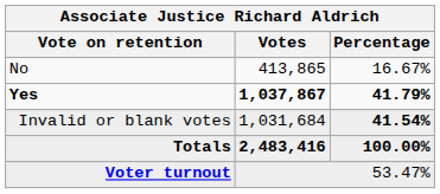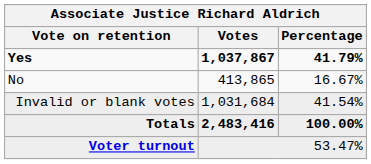 <table class="wikitable" style="font-size: 95%;">
 <tr style="background-color:#E9E9E9">
 <th colspan="3">Associate Justice Richard Aldrich</th>
 </tr>
 <tr bgcolor="#EEEEEE" align="center">
 <th style="width: 170px">Vote on retention</th>
 <th style="width: 50px">Votes</th>
 <th style="width: 40px">Percentage</th>
 </tr>
 <tr>
+<td><strong>Yes</strong></td>
+<td align="right"><strong>1,037,867</strong></td>
+<td align="right"><strong>41.79%</strong></td>
+</tr>
+<tr>
 <td>No</td>
 <td align="right">413,865</td>
 <td align="right">16.67%</td>
 </tr>
-<tr>
-<td><strong>Yes</strong></td>
-<td align="right"><strong>1,037,867</strong></td>
-<td align="right"><strong>41.79%</strong></td>
-</tr>
 <tr bgcolor="#EEEEEE">
 <td align="right">Invalid or blank votes</td>
 <td align="right">1,031,684</td>
-<td align="right"><strong>41.54%</strong></td>
+<td align="right">41.54%</td>
 </tr>
 <tr bgcolor="#EEEEEE">
 <td align="right"><strong>Totals</strong></td>
 <td align="right"><strong>2,483,416</strong></td>
 <td align="right"><strong>100.00%</strong></td>
 </tr>
 <tr bgcolor="#EEEEEE">
 <td align="right"><strong><a href='#'>Voter turnout</a></strong></td>
 <td colspan="2" align="right">53.47%</td>
 </tr>
 </table>
